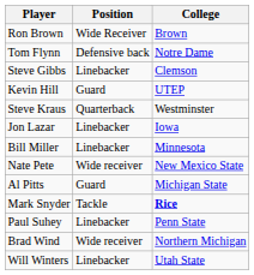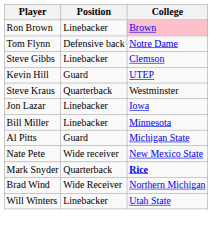 <table class="wikitable">
 <tr>
 <th>Player</th>
 <th>Position</th>
 <th>College</th>
 </tr>
 <tr>
 <td>Ron Brown</td>
-<td>Wide Receiver</td>
-<td><a href='#'>Brown</a></td>
+<td>Linebacker</td>
+<td style="background: pink;"><a href='#'>Brown</a></td>
 </tr>
 <tr>
 <td>Tom Flynn</td>
 <td>Defensive back</td>
 <td><a href='#'>Notre Dame</a></td>
 </tr>
 <tr>
 <td>Steve Gibbs</td>
 <td>Linebacker</td>
 <td><a href='#'>Clemson</a></td>
 </tr>
 <tr>
 <td>Kevin Hill</td>
 <td>Guard</td>
 <td><a href='#'>UTEP</a></td>
 </tr>
 <tr>
 <td>Steve Kraus</td>
 <td>Quarterback</td>
 <td>Westminster</td>
 </tr>
 <tr>
 <td>Jon Lazar</td>
 <td>Linebacker</td>
 <td><a href='#'>Iowa</a></td>
 </tr>
 <tr>
 <td>Bill Miller</td>
 <td>Linebacker</td>
 <td><a href='#'>Minnesota</a></td>
 </tr>
 <tr>
+<td>Al Pitts</td>
+<td>Guard</td>
+<td><a href='#'>Michigan State</a></td>
+</tr>
+<tr>
 <td>Nate Pete</td>
 <td>Wide receiver</td>
 <td><a href='#'>New Mexico State</a></td>
 </tr>
 <tr>
-<td>Al Pitts</td>
-<td>Guard</td>
-<td><a href='#'>Michigan State</a></td>
-</tr>
-<tr>
 <td>Mark Snyder</td>
-<td>Tackle</td>
+<td>Quarterback</td>
 <td><strong><a href='#'>Rice</a></strong></td>
 </tr>
 <tr>
-<td>Paul Suhey</td>
-<td>Linebacker</td>
-<td><a href='#'>Penn State</a></td>
-</tr>
-<tr>
 <td>Brad Wind</td>
-<td>Wide receiver</td>
+<td>Wide Receiver</td>
 <td><a href='#'>Northern Michigan</a></td>
 </tr>
 <tr>
 <td>Will Winters</td>
 <td>Linebacker</td>
 <td><a href='#'>Utah State</a></td>
 </tr>
 </table>
